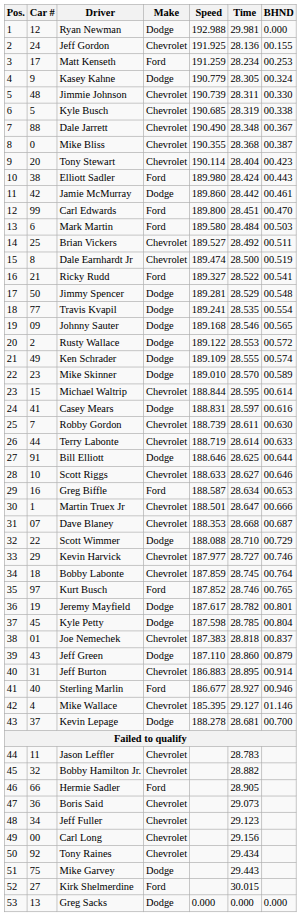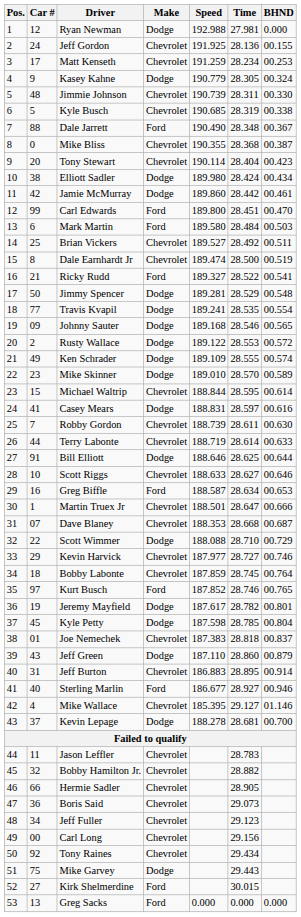 <table class="wikitable">
 <tr>
 <th colspan="1" rowspan="1">Pos.</th>
 <th colspan="1" rowspan="1">Car #</th>
 <th colspan="1" rowspan="1"><abbr>Driver</abbr></th>
 <th colspan="1" rowspan="1"><abbr>Make</abbr></th>
 <th colspan="1" rowspan="1">Speed</th>
 <th colspan="1" rowspan="1"><abbr>Time</abbr></th>
 <th colspan="1" rowspan="1"><abbr>BHND</abbr></th>
 </tr>
 <tr>
 <td>1</td>
 <td>12</td>
 <td>Ryan Newman</td>
 <td>Dodge</td>
 <td>192.988</td>
-<td>29.981</td>
+<td>27.981</td>
 <td>0.000</td>
 </tr>
 <tr>
 <td>2</td>
 <td>24</td>
 <td>Jeff Gordon</td>
 <td>Chevrolet</td>
 <td>191.925</td>
 <td>28.136</td>
 <td>00.155</td>
 </tr>
 <tr>
 <td>3</td>
 <td>17</td>
 <td>Matt Kenseth</td>
-<td>Ford</td>
+<td>Chevrolet</td>
 <td>191.259</td>
 <td>28.234</td>
 <td>00.253</td>
 </tr>
 <tr>
 <td>4</td>
 <td>9</td>
 <td>Kasey Kahne</td>
 <td>Dodge</td>
 <td>190.779</td>
 <td>28.305</td>
 <td>00.324</td>
 </tr>
 <tr>
 <td>5</td>
 <td>48</td>
 <td>Jimmie Johnson</td>
 <td>Chevrolet</td>
 <td>190.739</td>
 <td>28.311</td>
 <td>00.330</td>
 </tr>
 <tr>
 <td>6</td>
 <td>5</td>
 <td>Kyle Busch</td>
 <td>Chevrolet</td>
 <td>190.685</td>
 <td>28.319</td>
 <td>00.338</td>
 </tr>
 <tr>
 <td>7</td>
 <td>88</td>
 <td>Dale Jarrett</td>
-<td>Chevrolet</td>
+<td>Ford</td>
 <td>190.490</td>
 <td>28.348</td>
 <td>00.367</td>
 </tr>
 <tr>
 <td>8</td>
 <td>0</td>
 <td>Mike Bliss</td>
 <td>Chevrolet</td>
 <td>190.355</td>
 <td>28.368</td>
 <td>00.387</td>
 </tr>
 <tr>
 <td>9</td>
 <td>20</td>
 <td>Tony Stewart</td>
 <td>Chevrolet</td>
 <td>190.114</td>
 <td>28.404</td>
 <td>00.423</td>
 </tr>
 <tr>
 <td>10</td>
 <td>38</td>
 <td>Elliott Sadler</td>
-<td>Ford</td>
+<td>Dodge</td>
 <td>189.980</td>
 <td>28.424</td>
-<td>00.443</td>
+<td>00.434</td>
 </tr>
 <tr>
 <td>11</td>
 <td>42</td>
 <td>Jamie McMurray</td>
 <td>Dodge</td>
 <td>189.860</td>
 <td>28.442</td>
 <td>00.461</td>
 </tr>
 <tr>
 <td>12</td>
 <td>99</td>
 <td>Carl Edwards</td>
 <td>Ford</td>
 <td>189.800</td>
 <td>28.451</td>
 <td>00.470</td>
 </tr>
 <tr>
 <td>13</td>
 <td>6</td>
 <td>Mark Martin</td>
 <td>Ford</td>
 <td>189.580</td>
 <td>28.484</td>
 <td>00.503</td>
 </tr>
 <tr>
 <td>14</td>
 <td>25</td>
 <td>Brian Vickers</td>
 <td>Chevrolet</td>
 <td>189.527</td>
 <td>28.492</td>
 <td>00.511</td>
 </tr>
 <tr>
 <td>15</td>
 <td>8</td>
 <td>Dale Earnhardt Jr</td>
 <td>Chevrolet</td>
 <td>189.474</td>
 <td>28.500</td>
 <td>00.519</td>
 </tr>
 <tr>
 <td>16</td>
 <td>21</td>
 <td>Ricky Rudd</td>
 <td>Ford</td>
 <td>189.327</td>
 <td>28.522</td>
 <td>00.541</td>
 </tr>
 <tr>
 <td>17</td>
 <td>50</td>
 <td>Jimmy Spencer</td>
 <td>Dodge</td>
 <td>189.281</td>
 <td>28.529</td>
 <td>00.548</td>
 </tr>
 <tr>
 <td>18</td>
 <td>77</td>
 <td>Travis Kvapil</td>
 <td>Dodge</td>
 <td>189.241</td>
 <td>28.535</td>
 <td>00.554</td>
 </tr>
 <tr>
 <td>19</td>
 <td>09</td>
 <td>Johnny Sauter</td>
 <td>Dodge</td>
 <td>189.168</td>
 <td>28.546</td>
 <td>00.565</td>
 </tr>
 <tr>
 <td>20</td>
 <td>2</td>
 <td>Rusty Wallace</td>
 <td>Dodge</td>
 <td>189.122</td>
 <td>28.553</td>
 <td>00.572</td>
 </tr>
 <tr>
 <td>21</td>
 <td>49</td>
 <td>Ken Schrader</td>
 <td>Dodge</td>
 <td>189.109</td>
 <td>28.555</td>
 <td>00.574</td>
 </tr>
 <tr>
 <td>22</td>
 <td>23</td>
 <td>Mike Skinner</td>
 <td>Dodge</td>
 <td>189.010</td>
 <td>28.570</td>
 <td>00.589</td>
 </tr>
 <tr>
 <td>23</td>
 <td>15</td>
 <td>Michael Waltrip</td>
 <td>Chevrolet</td>
 <td>188.844</td>
 <td>28.595</td>
 <td>00.614</td>
 </tr>
 <tr>
 <td>24</td>
 <td>41</td>
 <td>Casey Mears</td>
 <td>Dodge</td>
 <td>188.831</td>
 <td>28.597</td>
 <td>00.616</td>
 </tr>
 <tr>
 <td>25</td>
 <td>7</td>
 <td>Robby Gordon</td>
 <td>Chevrolet</td>
 <td>188.739</td>
 <td>28.611</td>
 <td>00.630</td>
 </tr>
 <tr>
 <td>26</td>
 <td>44</td>
 <td>Terry Labonte</td>
 <td>Chevrolet</td>
 <td>188.719</td>
 <td>28.614</td>
 <td>00.633</td>
 </tr>
 <tr>
 <td>27</td>
 <td>91</td>
 <td>Bill Elliott</td>
 <td>Dodge</td>
 <td>188.646</td>
 <td>28.625</td>
 <td>00.644</td>
 </tr>
 <tr>
 <td>28</td>
 <td>10</td>
 <td>Scott Riggs</td>
 <td>Chevrolet</td>
 <td>188.633</td>
 <td>28.627</td>
 <td>00.646</td>
 </tr>
 <tr>
 <td>29</td>
 <td>16</td>
 <td>Greg Biffle</td>
 <td>Ford</td>
 <td>188.587</td>
 <td>28.634</td>
 <td>00.653</td>
 </tr>
 <tr>
 <td>30</td>
 <td>1</td>
 <td>Martin Truex Jr</td>
 <td>Chevrolet</td>
 <td>188.501</td>
 <td>28.647</td>
 <td>00.666</td>
 </tr>
 <tr>
 <td>31</td>
 <td>07</td>
 <td>Dave Blaney</td>
 <td>Chevrolet</td>
 <td>188.353</td>
 <td>28.668</td>
 <td>00.687</td>
 </tr>
 <tr>
 <td>32</td>
 <td>22</td>
 <td>Scott Wimmer</td>
 <td>Dodge</td>
 <td>188.088</td>
 <td>28.710</td>
 <td>00.729</td>
 </tr>
 <tr>
 <td>33</td>
 <td>29</td>
 <td>Kevin Harvick</td>
 <td>Chevrolet</td>
 <td>187.977</td>
 <td>28.727</td>
 <td>00.746</td>
 </tr>
 <tr>
 <td>34</td>
 <td>18</td>
 <td>Bobby Labonte</td>
 <td>Chevrolet</td>
 <td>187.859</td>
 <td>28.745</td>
 <td>00.764</td>
 </tr>
 <tr>
 <td>35</td>
 <td>97</td>
 <td>Kurt Busch</td>
 <td>Ford</td>
 <td>187.852</td>
 <td>28.746</td>
 <td>00.765</td>
 </tr>
 <tr>
 <td>36</td>
 <td>19</td>
 <td>Jeremy Mayfield</td>
 <td>Dodge</td>
 <td>187.617</td>
 <td>28.782</td>
 <td>00.801</td>
 </tr>
 <tr>
 <td>37</td>
 <td>45</td>
 <td>Kyle Petty</td>
 <td>Dodge</td>
 <td>187.598</td>
 <td>28.785</td>
 <td>00.804</td>
 </tr>
 <tr>
 <td>38</td>
 <td>01</td>
 <td>Joe Nemechek</td>
 <td>Chevrolet</td>
 <td>187.383</td>
 <td>28.818</td>
 <td>00.837</td>
 </tr>
 <tr>
 <td>39</td>
 <td>43</td>
 <td>Jeff Green</td>
 <td>Dodge</td>
 <td>187.110</td>
 <td>28.860</td>
 <td>00.879</td>
 </tr>
 <tr>
 <td>40</td>
 <td>31</td>
 <td>Jeff Burton</td>
 <td>Chevrolet</td>
 <td>186.883</td>
 <td>28.895</td>
 <td>00.914</td>
 </tr>
 <tr>
 <td>41</td>
 <td>40</td>
 <td>Sterling Marlin</td>
 <td>Ford</td>
 <td>186.677</td>
 <td>28.927</td>
 <td>00.946</td>
 </tr>
 <tr>
 <td>42</td>
 <td>4</td>
 <td>Mike Wallace</td>
 <td>Chevrolet</td>
 <td>185.395</td>
 <td>29.127</td>
 <td>01.146</td>
 </tr>
 <tr>
 <td>43</td>
 <td>37</td>
 <td>Kevin Lepage</td>
 <td>Dodge</td>
 <td>188.278</td>
 <td>28.681</td>
 <td>00.700</td>
 </tr>
 <tr>
 <th colspan="7">Failed to qualify</th>
 </tr>
 <tr>
 <td>44</td>
 <td>11</td>
 <td>Jason Leffler</td>
 <td>Chevrolet</td>
 <td></td>
 <td>28.783</td>
 <td></td>
 </tr>
 <tr>
 <td>45</td>
 <td>32</td>
 <td>Bobby Hamilton Jr.</td>
 <td>Chevrolet</td>
 <td></td>
 <td>28.882</td>
 <td></td>
 </tr>
 <tr>
 <td>46</td>
 <td>66</td>
 <td>Hermie Sadler</td>
-<td>Ford</td>
+<td>Chevrolet</td>
 <td></td>
 <td>28.905</td>
 <td></td>
 </tr>
 <tr>
 <td>47</td>
 <td>36</td>
 <td>Boris Said</td>
 <td>Chevrolet</td>
 <td></td>
 <td>29.073</td>
 <td></td>
 </tr>
 <tr>
 <td>48</td>
 <td>34</td>
 <td>Jeff Fuller</td>
 <td>Chevrolet</td>
 <td></td>
 <td>29.123</td>
 <td></td>
 </tr>
 <tr>
 <td>49</td>
 <td>00</td>
 <td>Carl Long</td>
 <td>Chevrolet</td>
 <td></td>
 <td>29.156</td>
 <td></td>
 </tr>
 <tr>
 <td>50</td>
 <td>92</td>
 <td>Tony Raines</td>
 <td>Chevrolet</td>
 <td></td>
 <td>29.434</td>
 <td></td>
 </tr>
 <tr>
 <td>51</td>
 <td>75</td>
 <td>Mike Garvey</td>
 <td>Dodge</td>
 <td></td>
 <td>29.443</td>
 <td></td>
 </tr>
 <tr>
 <td>52</td>
 <td>27</td>
 <td>Kirk Shelmerdine</td>
 <td>Ford</td>
 <td></td>
 <td>30.015</td>
 <td></td>
 </tr>
 <tr>
 <td>53</td>
 <td>13</td>
 <td>Greg Sacks</td>
-<td>Dodge</td>
+<td>Ford</td>
 <td>0.000</td>
 <td>0.000</td>
 <td>0.000</td>
 </tr>
 </table>
